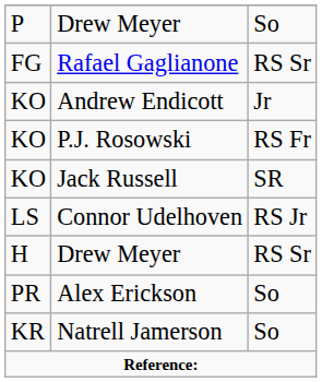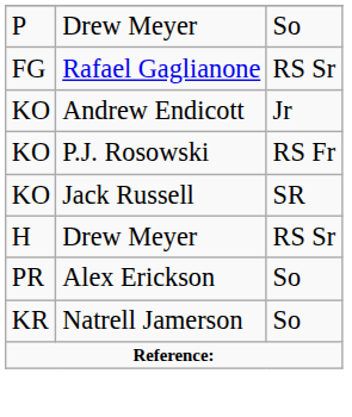 <table class="wikitable">
 <tr>
 </tr>
 <tr>
 <td>P</td>
 <td>Drew Meyer</td>
 <td>So</td>
 </tr>
 <tr>
 <td>FG</td>
 <td><a href='#'>Rafael Gaglianone</a></td>
 <td>RS Sr</td>
 </tr>
 <tr>
 <td>KO</td>
 <td>Andrew Endicott</td>
 <td>Jr</td>
 </tr>
 <tr>
 <td>KO</td>
 <td>P.J. Rosowski</td>
 <td>RS Fr</td>
 </tr>
 <tr>
 <td>KO</td>
 <td>Jack Russell</td>
 <td>SR</td>
 </tr>
 <tr>
-<td>LS</td>
-<td>Connor Udelhoven</td>
-<td>RS Jr</td>
-</tr>
-<tr>
 <td>H</td>
 <td>Drew Meyer</td>
 <td>RS Sr</td>
 </tr>
 <tr>
 <td>PR</td>
 <td>Alex Erickson</td>
 <td>So</td>
 </tr>
 <tr>
 <td>KR</td>
 <td>Natrell Jamerson</td>
 <td>So</td>
 </tr>
 <tr>
 <td colspan="3"  style="font-size:8pt; text-align:center;"><strong>Reference:</strong></td>
 </tr>
 </table>
